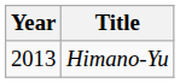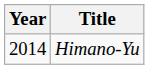 <table class="wikitable">
 <tr>
 <th>Year</th>
 <th>Title</th>
 </tr>
 <tr>
-<td>2013</td>
+<td>2014</td>
 <td><em>Himano-Yu</em></td>
 </tr>
 </table>
